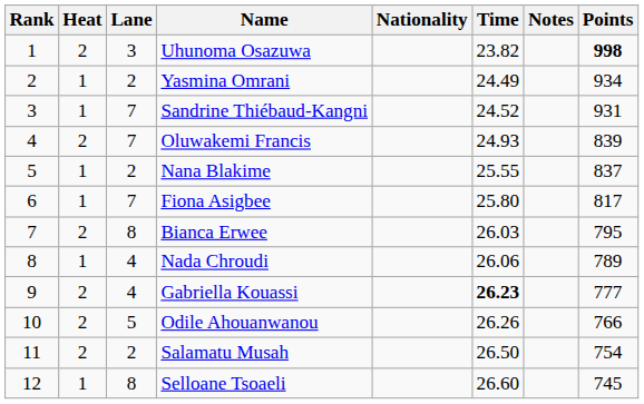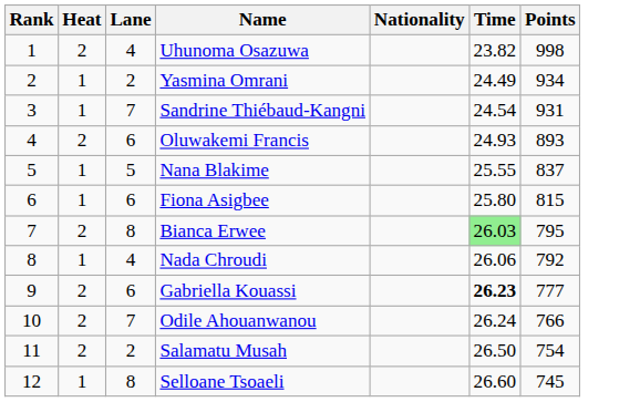 <table class="wikitable sortable" style="text-align:center">
 <tr>
 <th>Rank</th>
 <th>Heat</th>
 <th>Lane</th>
 <th>Name</th>
 <th>Nationality</th>
 <th>Time</th>
-<th>Notes</th>
 <th>Points</th>
 </tr>
 <tr>
 <td>1</td>
 <td>2</td>
-<td>3</td>
+<td>4</td>
 <td align="left"><a href='#'>Uhunoma Osazuwa</a></td>
 <td align=left></td>
 <td>23.82</td>
-<td></td>
-<td><strong>998</strong></td>
+<td>998</td>
 </tr>
 <tr>
 <td>2</td>
 <td>1</td>
 <td>2</td>
 <td align="left"><a href='#'>Yasmina Omrani</a></td>
 <td align=left></td>
 <td>24.49</td>
-<td></td>
 <td>934</td>
 </tr>
 <tr>
 <td>3</td>
 <td>1</td>
 <td>7</td>
 <td align="left"><a href='#'>Sandrine Thiébaud-Kangni</a></td>
 <td align=left></td>
-<td>24.52</td>
-<td></td>
+<td>24.54</td>
 <td>931</td>
 </tr>
 <tr>
 <td>4</td>
 <td>2</td>
-<td>7</td>
+<td>6</td>
 <td align="left"><a href='#'>Oluwakemi Francis</a></td>
 <td align=left></td>
 <td>24.93</td>
-<td></td>
-<td>839</td>
+<td>893</td>
 </tr>
 <tr>
 <td>5</td>
 <td>1</td>
-<td>2</td>
+<td>5</td>
 <td align="left"><a href='#'>Nana Blakime</a></td>
 <td align=left></td>
 <td>25.55</td>
-<td></td>
 <td>837</td>
 </tr>
 <tr>
 <td>6</td>
 <td>1</td>
-<td>7</td>
+<td>6</td>
 <td align="left"><a href='#'>Fiona Asigbee</a></td>
 <td align=left></td>
 <td>25.80</td>
-<td></td>
-<td>817</td>
+<td>815</td>
 </tr>
 <tr>
 <td>7</td>
 <td>2</td>
 <td>8</td>
 <td align="left"><a href='#'>Bianca Erwee</a></td>
 <td align=left></td>
-<td>26.03</td>
-<td></td>
+<td style="background: lightgreen;">26.03</td>
 <td>795</td>
 </tr>
 <tr>
 <td>8</td>
 <td>1</td>
 <td>4</td>
 <td align="left"><a href='#'>Nada Chroudi</a></td>
 <td align=left></td>
 <td>26.06</td>
-<td></td>
-<td>789</td>
+<td>792</td>
 </tr>
 <tr>
 <td>9</td>
 <td>2</td>
-<td>4</td>
+<td>6</td>
 <td align="left"><a href='#'>Gabriella Kouassi</a></td>
 <td align=left></td>
 <td><strong>26.23</strong></td>
-<td></td>
 <td>777</td>
 </tr>
 <tr>
 <td>10</td>
 <td>2</td>
-<td>5</td>
+<td>7</td>
 <td align="left"><a href='#'>Odile Ahouanwanou</a></td>
 <td align=left></td>
-<td>26.26</td>
-<td></td>
+<td>26.24</td>
 <td>766</td>
 </tr>
 <tr>
 <td>11</td>
 <td>2</td>
 <td>2</td>
 <td align="left"><a href='#'>Salamatu Musah</a></td>
 <td align=left></td>
 <td>26.50</td>
-<td></td>
 <td>754</td>
 </tr>
 <tr>
 <td>12</td>
 <td>1</td>
 <td>8</td>
 <td align="left"><a href='#'>Selloane Tsoaeli</a></td>
 <td align=left></td>
 <td>26.60</td>
-<td></td>
 <td>745</td>
 </tr>
 </table>
